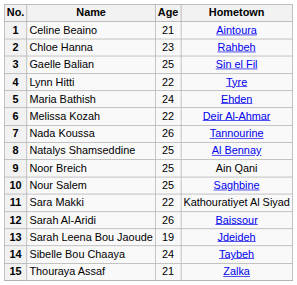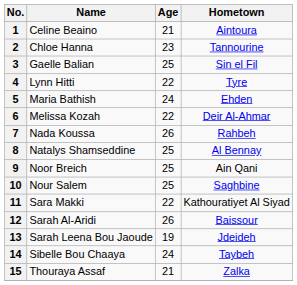 <table class="sortable wikitable">
 <tr style="background:#ccc;">
 <th>No.</th>
 <th>Name</th>
 <th>Age</th>
 <th>Hometown</th>
 </tr>
 <tr>
 <th>1</th>
 <td>Celine Beaino</td>
 <td align=center>21</td>
 <td align=center><a href='#'>Aintoura</a></td>
 </tr>
 <tr>
 <th>2</th>
 <td>Chloe Hanna</td>
 <td align=center>23</td>
-<td align=center><a href='#'>Rahbeh</a></td>
+<td align=center><a href='#'>Tannourine</a></td>
 </tr>
 <tr>
 <th>3</th>
 <td>Gaelle Balian</td>
 <td align=center>25</td>
 <td align=center><a href='#'>Sin el Fil</a></td>
 </tr>
 <tr>
 <th>4</th>
 <td>Lynn Hitti</td>
 <td align=center>22</td>
 <td align=center><a href='#'>Tyre</a></td>
 </tr>
 <tr>
 <th>5</th>
 <td>Maria Bathish</td>
 <td align=center>24</td>
 <td align=center><a href='#'>Ehden</a></td>
 </tr>
 <tr>
 <th>6</th>
 <td>Melissa Kozah</td>
 <td align=center>22</td>
 <td align=center><a href='#'>Deir Al-Ahmar</a></td>
 </tr>
 <tr>
 <th>7</th>
 <td>Nada Koussa</td>
 <td align=center>26</td>
-<td align=center><a href='#'>Tannourine</a></td>
+<td align=center><a href='#'>Rahbeh</a></td>
 </tr>
 <tr>
 <th>8</th>
 <td>Natalys Shamseddine</td>
 <td align=center>25</td>
 <td align=center><a href='#'>Al Bennay</a></td>
 </tr>
 <tr>
 <th>9</th>
 <td>Noor Breich</td>
 <td align=center>25</td>
 <td align=center>Ain Qani</td>
 </tr>
 <tr>
 <th>10</th>
 <td>Nour Salem</td>
 <td align=center>25</td>
 <td align=center><a href='#'>Saghbine</a></td>
 </tr>
 <tr>
 <th>11</th>
 <td>Sara Makki</td>
 <td align=center>22</td>
 <td align=center>Kathouratiyet Al Siyad</td>
 </tr>
 <tr>
 <th>12</th>
 <td>Sarah Al-Aridi</td>
 <td align=center>26</td>
 <td align=center><a href='#'>Baissour</a></td>
 </tr>
 <tr>
 <th>13</th>
 <td>Sarah Leena Bou Jaoude</td>
 <td align=center>19</td>
 <td align=center><a href='#'>Jdeideh</a></td>
 </tr>
 <tr>
 <th>14</th>
 <td>Sibelle Bou Chaaya</td>
 <td align=center>24</td>
 <td align=center><a href='#'>Taybeh</a></td>
 </tr>
 <tr>
 <th>15</th>
 <td>Thouraya Assaf</td>
 <td align=center>21</td>
 <td align=center><a href='#'>Zalka</a></td>
 </tr>
 <tr>
 </tr>
 </table>
